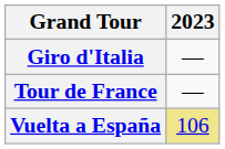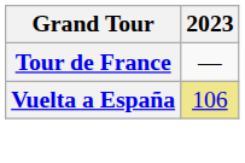 <table class="wikitable plainrowheaders">
 <tr>
 <th>Grand Tour</th>
 <th scope="col">2023</th>
-</tr>
-<tr style="text-align:center;">
-<th scope="row"> <a href='#'>Giro d'Italia</a></th>
-<td>—</td>
 </tr>
 <tr style="text-align:center;">
 <th scope="row"> <a href='#'>Tour de France</a></th>
 <td>—</td>
 </tr>
 <tr style="text-align:center;">
 <th scope="row"> <a href='#'>Vuelta a España</a></th>
 <td style="background: khaki;"><a href='#'>106</a></td>
 </tr>
 </table>
